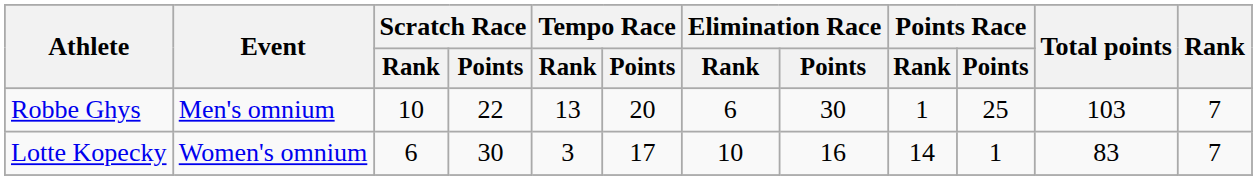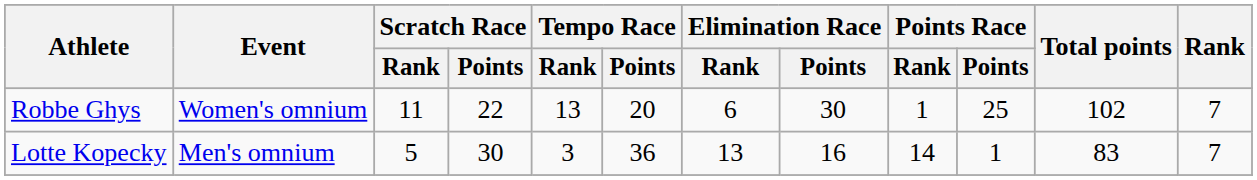 <table class="wikitable" style="font-size:90%">
 <tr>
 <th rowspan="2">Athlete</th>
 <th rowspan="2">Event</th>
 <th colspan=2>Scratch Race</th>
 <th colspan=2>Tempo Race</th>
 <th colspan=2>Elimination Race</th>
 <th colspan=2>Points Race</th>
 <th rowspan=2>Total points</th>
 <th rowspan=2>Rank</th>
 </tr>
 <tr style="font-size:95%">
 <th>Rank</th>
 <th>Points</th>
 <th>Rank</th>
 <th>Points</th>
 <th>Rank</th>
 <th>Points</th>
 <th>Rank</th>
 <th>Points</th>
 </tr>
 <tr align=center>
 <td align=left><a href='#'>Robbe Ghys</a></td>
-<td align=left><a href='#'>Men's omnium</a></td>
-<td>10</td>
+<td align=left><a href='#'>Women's omnium</a></td>
+<td>11</td>
 <td>22</td>
 <td>13</td>
 <td>20</td>
 <td>6</td>
 <td>30</td>
 <td>1</td>
 <td>25</td>
-<td>103</td>
+<td>102</td>
 <td>7</td>
 </tr>
 <tr align=center>
 <td align=left><a href='#'>Lotte Kopecky</a></td>
-<td align=left><a href='#'>Women's omnium</a></td>
-<td>6</td>
+<td align=left><a href='#'>Men's omnium</a></td>
+<td>5</td>
 <td>30</td>
 <td>3</td>
-<td>17</td>
-<td>10</td>
+<td>36</td>
+<td>13</td>
 <td>16</td>
 <td>14</td>
 <td>1</td>
 <td>83</td>
 <td>7</td>
 </tr>
 </table>
